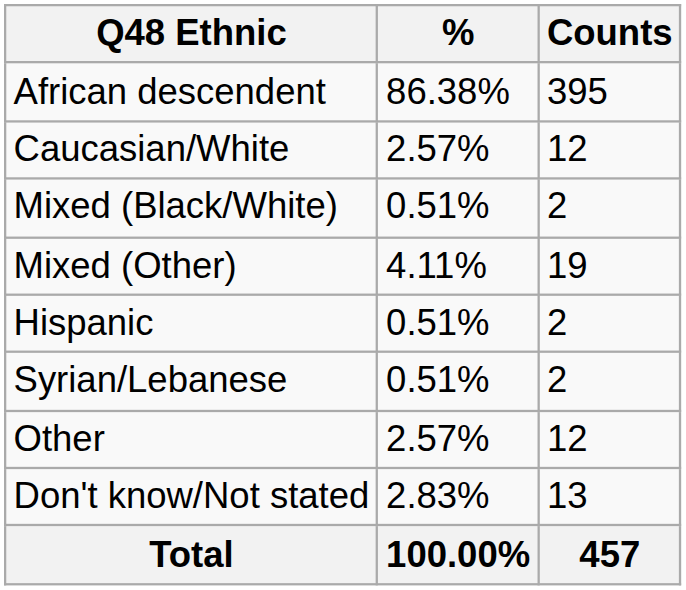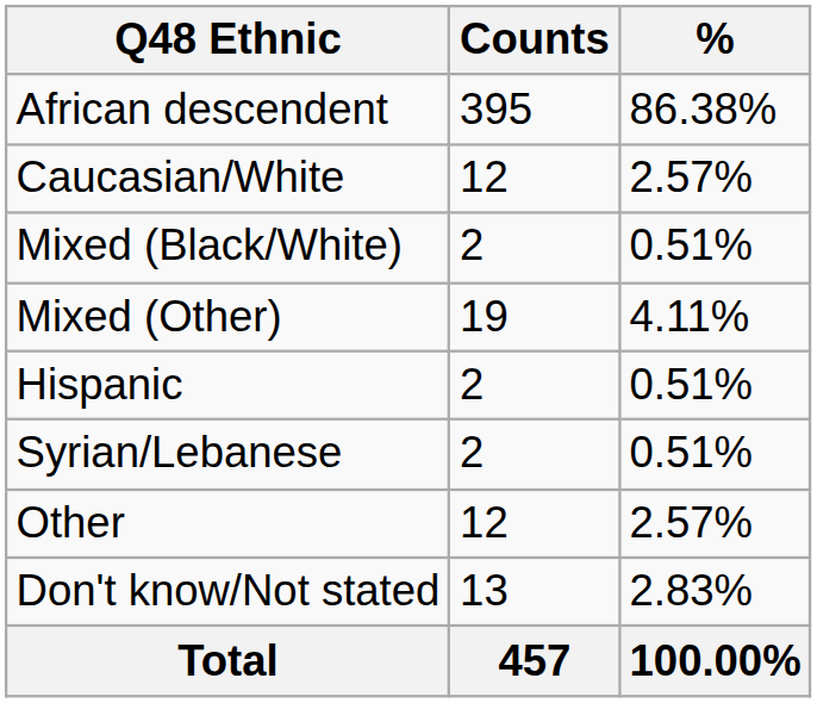 <table class="wikitable sortable">
 <tr>
 <th>Q48 Ethnic</th>
+<th>Counts</th>
 <th>%</th>
-<th>Counts</th>
 </tr>
 <tr>
 <td>African descendent</td>
+<td>395</td>
 <td>86.38%</td>
-<td>395</td>
 </tr>
 <tr>
 <td>Caucasian/White</td>
+<td>12</td>
 <td>2.57%</td>
-<td>12</td>
 </tr>
 <tr>
 <td>Mixed (Black/White)</td>
+<td>2</td>
 <td>0.51%</td>
-<td>2</td>
 </tr>
 <tr>
 <td>Mixed (Other)</td>
+<td>19</td>
 <td>4.11%</td>
-<td>19</td>
 </tr>
 <tr>
 <td>Hispanic</td>
+<td>2</td>
 <td>0.51%</td>
-<td>2</td>
 </tr>
 <tr>
 <td>Syrian/Lebanese</td>
+<td>2</td>
 <td>0.51%</td>
-<td>2</td>
 </tr>
 <tr>
 <td>Other</td>
+<td>12</td>
 <td>2.57%</td>
-<td>12</td>
 </tr>
 <tr>
 <td>Don't know/Not stated</td>
+<td>13</td>
 <td>2.83%</td>
-<td>13</td>
 </tr>
 <tr>
 <th>Total</th>
+<th>457</th>
 <th>100.00%</th>
-<th>457</th>
 </tr>
 </table>
